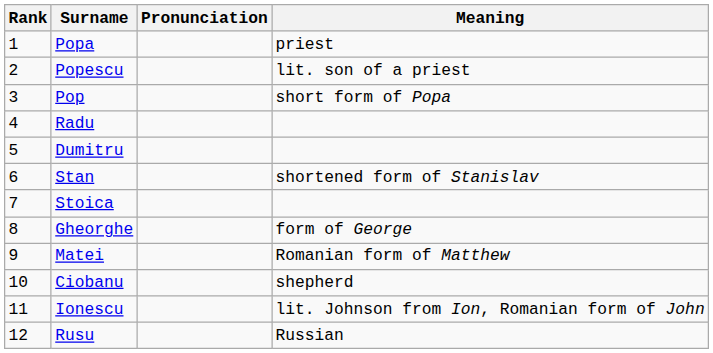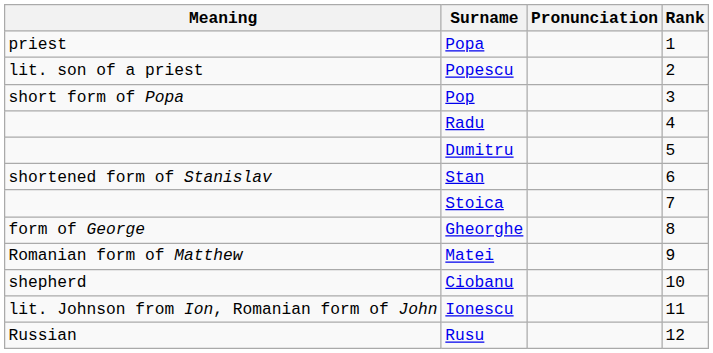 <table class="wikitable">
 <tr>
-<th>Rank</th>
+<th>Meaning</th>
 <th>Surname</th>
 <th>Pronunciation</th>
-<th>Meaning</th>
+<th>Rank</th>
 </tr>
 <tr>
-<td>1</td>
+<td>priest</td>
 <td><a href='#'>Popa</a></td>
 <td></td>
-<td>priest</td>
+<td>1</td>
 </tr>
 <tr>
-<td>2</td>
+<td>lit. son of a priest</td>
 <td><a href='#'>Popescu</a></td>
 <td></td>
-<td>lit. son of a priest</td>
+<td>2</td>
 </tr>
 <tr>
-<td>3</td>
+<td>short form of <em>Popa</em></td>
 <td><a href='#'>Pop</a></td>
 <td></td>
-<td>short form of <em>Popa</em></td>
+<td>3</td>
 </tr>
 <tr>
-<td>4</td>
+<td></td>
 <td><a href='#'>Radu</a></td>
 <td></td>
-<td></td>
+<td>4</td>
 </tr>
 <tr>
-<td>5</td>
+<td></td>
 <td><a href='#'>Dumitru</a></td>
 <td></td>
-<td></td>
+<td>5</td>
 </tr>
 <tr>
-<td>6</td>
+<td>shortened form of <em>Stanislav</em></td>
 <td><a href='#'>Stan</a></td>
 <td></td>
-<td>shortened form of <em>Stanislav</em></td>
+<td>6</td>
 </tr>
 <tr>
-<td>7</td>
+<td></td>
 <td><a href='#'>Stoica</a></td>
 <td></td>
-<td></td>
+<td>7</td>
 </tr>
 <tr>
-<td>8</td>
+<td>form of <em>George</em></td>
 <td><a href='#'>Gheorghe</a></td>
 <td></td>
-<td>form of <em>George</em></td>
+<td>8</td>
 </tr>
 <tr>
-<td>9</td>
+<td>Romanian form of <em>Matthew</em></td>
 <td><a href='#'>Matei</a></td>
 <td></td>
-<td>Romanian form of <em>Matthew</em></td>
+<td>9</td>
 </tr>
 <tr>
-<td>10</td>
+<td>shepherd</td>
 <td><a href='#'>Ciobanu</a></td>
 <td></td>
-<td>shepherd</td>
+<td>10</td>
 </tr>
 <tr>
-<td>11</td>
+<td>lit. Johnson from <em>Ion</em>, Romanian form of <em>John</em></td>
 <td><a href='#'>Ionescu</a></td>
 <td></td>
-<td>lit. Johnson from <em>Ion</em>, Romanian form of <em>John</em></td>
+<td>11</td>
 </tr>
 <tr>
-<td>12</td>
+<td>Russian</td>
 <td><a href='#'>Rusu</a></td>
 <td></td>
-<td>Russian</td>
+<td>12</td>
 </tr>
 </table>
